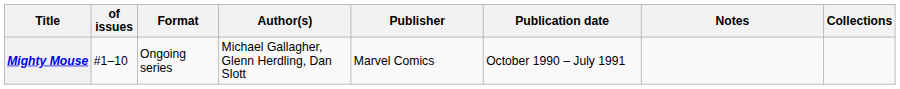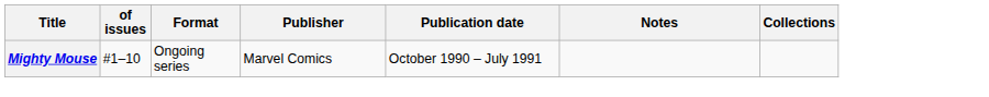 <table class="wikitable">
 <tr>
 <th>Title</th>
 <th style="width:40pt"> of issues</th>
 <th style="width:75pt">Format</th>
-<th style="width:125pt">Author(s)</th>
 <th style="width:125pt">Publisher</th>
 <th style="width:150pt">Publication date</th>
 <th style="width:175pt">Notes</th>
 <th>Collections</th>
 </tr>
 <tr>
 <th><em><a href='#'>Mighty Mouse</a></em></th>
 <td>#1–10</td>
 <td>Ongoing series</td>
-<td>Michael Gallagher, Glenn Herdling, Dan Slott</td>
 <td>Marvel Comics</td>
 <td>October 1990 – July 1991</td>
 <td></td>
 <td></td>
 </tr>
 </table>
